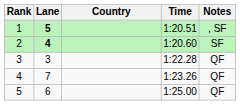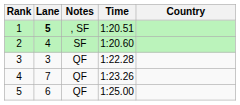 <table class="wikitable" style="text-align:center;">
 <tr>
 <th width=30>Rank</th>
 <th width=30>Lane</th>
+<th width=50>Notes</th>
+<th width=30>Time</th>
 <th width=150>Country</th>
-<th width=30>Time</th>
-<th width=50>Notes</th>
 </tr>
 <tr bgcolor=bbf3bb>
 <td>1</td>
 <td><strong>5</strong></td>
+<td>, SF</td>
+<td>1:20.51</td>
 <td align=left></td>
-<td>1:20.51</td>
-<td>, SF</td>
 </tr>
 <tr bgcolor=bbf3bb>
 <td>2</td>
-<td><strong>4</strong></td>
+<td>4</td>
+<td>SF</td>
+<td>1:20.60</td>
 <td align=left></td>
-<td>1:20.60</td>
-<td>SF</td>
 </tr>
 <tr>
 <td>3</td>
 <td>3</td>
+<td>QF</td>
+<td>1:22.28</td>
 <td align=left></td>
-<td>1:22.28</td>
-<td>QF</td>
 </tr>
 <tr>
 <td>4</td>
 <td>7</td>
+<td>QF</td>
+<td>1:23.26</td>
 <td align=left></td>
-<td>1:23.26</td>
-<td>QF</td>
 </tr>
 <tr>
 <td>5</td>
 <td>6</td>
+<td>QF</td>
+<td>1:25.00</td>
 <td align=left></td>
-<td>1:25.00</td>
-<td>QF</td>
 </tr>
 </table>
